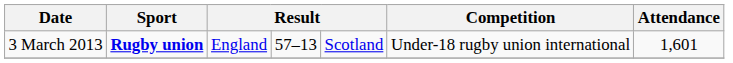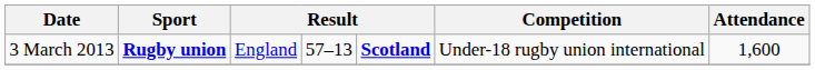 <table class=wikitable unsortable style=text-align:center>
 <tr>
 <th>Date</th>
 <th>Sport</th>
 <th colspan=3>Result</th>
 <th>Competition</th>
 <th>Attendance</th>
 </tr>
 <tr>
 <td>3 March 2013</td>
 <td><strong><a href='#'>Rugby union</a></strong></td>
 <td> <a href='#'>England</a></td>
 <td>57–13</td>
-<td> <a href='#'>Scotland</a></td>
+<td><strong> <a href='#'>Scotland</a></strong></td>
 <td>Under-18 rugby union international</td>
-<td>1,601</td>
+<td>1,600</td>
 </tr>
 <tr>
 </tr>
 </table>
